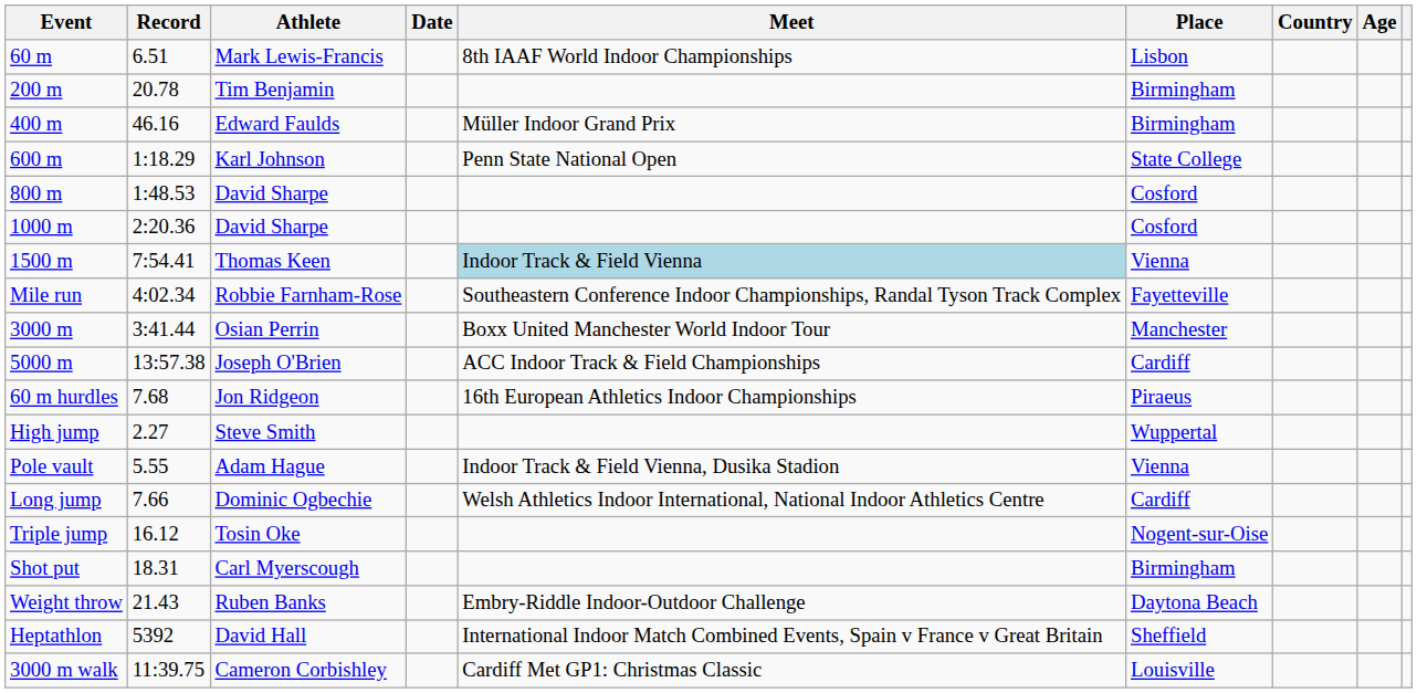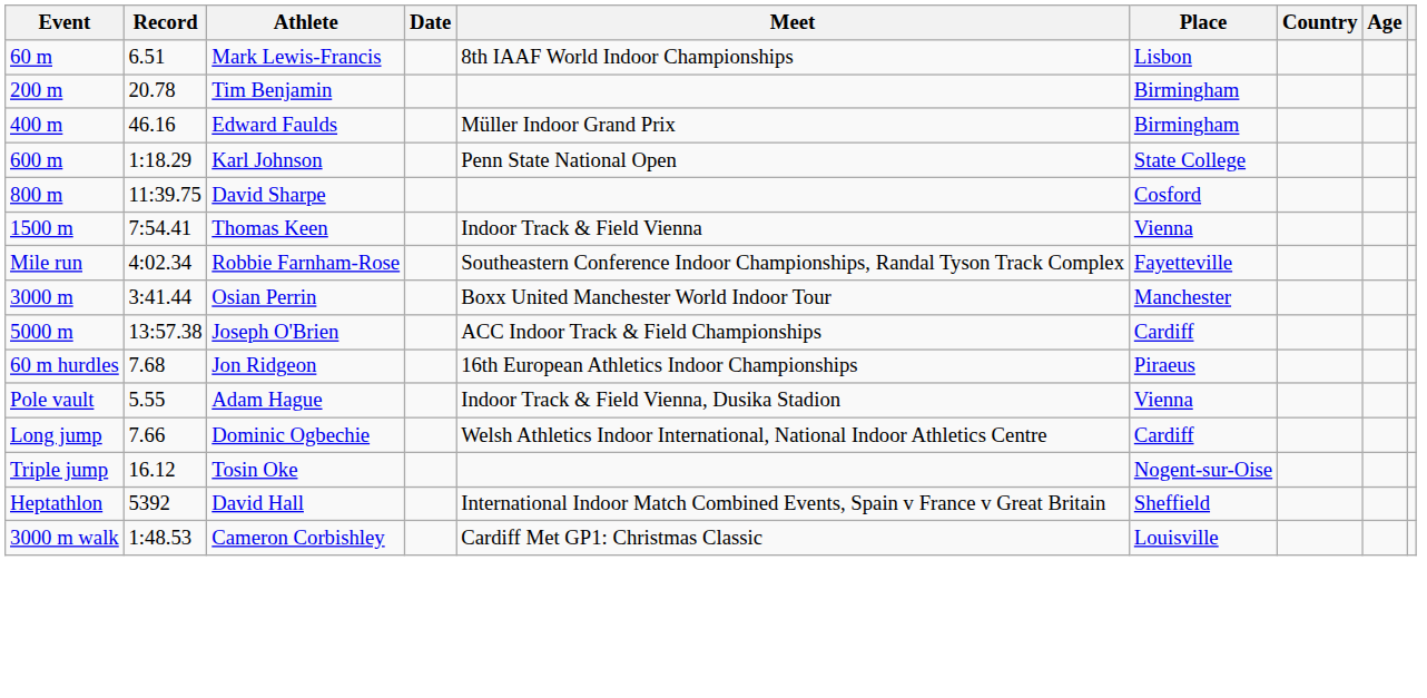 <table class="wikitable sortable" style="font-size: 90%;">
 <tr>
 <th>Event</th>
 <th>Record</th>
 <th>Athlete</th>
 <th>Date</th>
 <th>Meet</th>
 <th>Place</th>
 <th>Country</th>
 <th>Age</th>
 <th></th>
 </tr>
 <tr>
 <td><a href='#'>60 m</a></td>
 <td>6.51</td>
 <td><a href='#'>Mark Lewis-Francis</a></td>
 <td></td>
 <td>8th IAAF World Indoor Championships</td>
 <td><a href='#'>Lisbon</a></td>
 <td></td>
 <td></td>
 <td></td>
 </tr>
 <tr>
 <td><a href='#'>200 m</a></td>
 <td>20.78</td>
 <td><a href='#'>Tim Benjamin</a></td>
 <td></td>
 <td></td>
 <td><a href='#'>Birmingham</a></td>
 <td></td>
 <td></td>
 <td></td>
 </tr>
 <tr>
 <td><a href='#'>400 m</a></td>
 <td>46.16</td>
 <td><a href='#'>Edward Faulds</a></td>
 <td></td>
 <td>Müller Indoor Grand Prix</td>
 <td><a href='#'>Birmingham</a></td>
 <td></td>
 <td></td>
 <td></td>
 </tr>
 <tr>
 <td><a href='#'>600 m</a></td>
 <td>1:18.29</td>
 <td><a href='#'>Karl Johnson</a></td>
 <td></td>
 <td>Penn State National Open</td>
 <td><a href='#'>State College</a></td>
 <td></td>
 <td></td>
 <td></td>
 </tr>
 <tr>
 <td><a href='#'>800 m</a></td>
-<td>1:48.53</td>
-<td><a href='#'>David Sharpe</a></td>
-<td></td>
-<td></td>
-<td><a href='#'>Cosford</a></td>
-<td></td>
-<td></td>
-<td></td>
-</tr>
-<tr>
-<td><a href='#'>1000 m</a></td>
-<td>2:20.36</td>
+<td>11:39.75</td>
 <td><a href='#'>David Sharpe</a></td>
 <td></td>
 <td></td>
 <td><a href='#'>Cosford</a></td>
 <td></td>
 <td></td>
 <td></td>
 </tr>
 <tr>
 <td><a href='#'>1500 m</a></td>
 <td>7:54.41</td>
 <td><a href='#'>Thomas Keen</a></td>
 <td></td>
-<td style="background: lightblue;">Indoor Track & Field Vienna</td>
+<td>Indoor Track & Field Vienna</td>
 <td><a href='#'>Vienna</a></td>
 <td></td>
 <td></td>
 <td></td>
 </tr>
 <tr>
 <td><a href='#'>Mile run</a></td>
 <td>4:02.34</td>
 <td><a href='#'>Robbie Farnham-Rose</a></td>
 <td></td>
 <td>Southeastern Conference Indoor Championships, Randal Tyson Track Complex</td>
 <td><a href='#'>Fayetteville</a></td>
 <td></td>
 <td></td>
 <td></td>
 </tr>
 <tr>
 <td><a href='#'>3000 m</a></td>
 <td>3:41.44</td>
 <td><a href='#'>Osian Perrin</a></td>
 <td></td>
 <td>Boxx United Manchester World Indoor Tour</td>
 <td><a href='#'>Manchester</a></td>
 <td></td>
 <td></td>
 <td></td>
 </tr>
 <tr>
 <td><a href='#'>5000 m</a></td>
 <td>13:57.38</td>
 <td><a href='#'>Joseph O'Brien</a></td>
 <td></td>
 <td>ACC Indoor Track & Field Championships</td>
 <td><a href='#'>Cardiff</a></td>
 <td></td>
 <td></td>
 <td></td>
 </tr>
 <tr>
 <td><a href='#'>60 m hurdles</a></td>
 <td>7.68</td>
 <td><a href='#'>Jon Ridgeon</a></td>
 <td></td>
 <td>16th European Athletics Indoor Championships</td>
 <td><a href='#'>Piraeus</a></td>
 <td></td>
 <td></td>
 <td></td>
 </tr>
 <tr>
-<td><a href='#'>High jump</a></td>
-<td>2.27</td>
-<td><a href='#'>Steve Smith</a></td>
-<td></td>
-<td></td>
-<td><a href='#'>Wuppertal</a></td>
-<td></td>
-<td></td>
-<td></td>
-</tr>
-<tr>
 <td><a href='#'>Pole vault</a></td>
 <td>5.55</td>
 <td><a href='#'>Adam Hague</a></td>
 <td></td>
 <td>Indoor Track & Field Vienna, Dusika Stadion</td>
 <td><a href='#'>Vienna</a></td>
 <td></td>
 <td></td>
 <td></td>
 </tr>
 <tr>
 <td><a href='#'>Long jump</a></td>
 <td>7.66</td>
 <td><a href='#'>Dominic Ogbechie</a></td>
 <td></td>
 <td>Welsh Athletics Indoor International, National Indoor Athletics Centre</td>
 <td><a href='#'>Cardiff</a></td>
 <td></td>
 <td></td>
 <td></td>
 </tr>
 <tr>
 <td><a href='#'>Triple jump</a></td>
 <td>16.12</td>
 <td><a href='#'>Tosin Oke</a></td>
 <td></td>
 <td></td>
 <td><a href='#'>Nogent-sur-Oise</a></td>
 <td></td>
 <td></td>
 <td></td>
 </tr>
 <tr>
-<td><a href='#'>Shot put</a></td>
-<td>18.31</td>
-<td><a href='#'>Carl Myerscough</a></td>
-<td></td>
-<td></td>
-<td><a href='#'>Birmingham</a></td>
-<td></td>
-<td></td>
-<td></td>
-</tr>
-<tr>
-<td><a href='#'>Weight throw</a></td>
-<td>21.43</td>
-<td><a href='#'>Ruben Banks</a></td>
-<td></td>
-<td>Embry-Riddle Indoor-Outdoor Challenge</td>
-<td><a href='#'>Daytona Beach</a></td>
-<td></td>
-<td></td>
-<td></td>
-</tr>
-<tr>
 <td><a href='#'>Heptathlon</a></td>
 <td>5392</td>
 <td><a href='#'>David Hall</a></td>
 <td></td>
 <td>International Indoor Match Combined Events, Spain v France v Great Britain</td>
 <td><a href='#'>Sheffield</a></td>
 <td></td>
 <td></td>
 <td></td>
 </tr>
 <tr>
 <td><a href='#'>3000 m walk</a></td>
-<td>11:39.75</td>
+<td>1:48.53</td>
 <td><a href='#'>Cameron Corbishley</a></td>
 <td></td>
 <td>Cardiff Met GP1: Christmas Classic</td>
 <td><a href='#'>Louisville</a></td>
 <td></td>
 <td></td>
 <td></td>
 </tr>
 </table>
